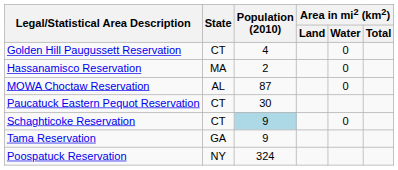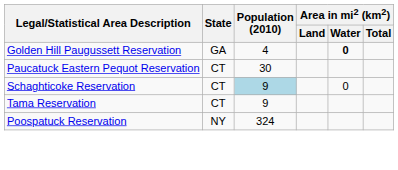 <table class="wikitable sortable" style="text-align: center;">
 <tr>
 <th rowspan="2">Legal/Statistical Area Description</th>
 <th rowspan="2">State</th>
 <th rowspan="2">Population<br>(2010)</th>
 <th colspan="3">Area in mi<sup>2</sup> (km<sup>2</sup>)</th>
 </tr>
 <tr>
 <th>Land</th>
 <th>Water</th>
 <th>Total</th>
 </tr>
 <tr>
 <td align=left><a href='#'>Golden Hill Paugussett Reservation</a></td>
-<td>CT</td>
+<td>GA</td>
 <td>4</td>
 <td></td>
-<td>0</td>
-<td></td>
-</tr>
-<tr>
-<td align=left><a href='#'>Hassanamisco Reservation</a></td>
-<td>MA</td>
-<td>2</td>
-<td></td>
-<td>0</td>
-<td></td>
-</tr>
-<tr>
-<td align=left><a href='#'>MOWA Choctaw Reservation</a></td>
-<td>AL</td>
-<td>87</td>
-<td></td>
-<td>0</td>
+<td><strong>0</strong></td>
 <td></td>
 </tr>
 <tr>
 <td align=left><a href='#'>Paucatuck Eastern Pequot Reservation</a></td>
 <td>CT</td>
 <td>30</td>
 <td></td>
 <td></td>
 <td></td>
 </tr>
 <tr>
 <td align=left><a href='#'>Schaghticoke Reservation</a></td>
 <td>CT</td>
 <td style="background: lightblue;">9</td>
 <td></td>
 <td>0</td>
 <td></td>
 </tr>
 <tr>
 <td align=left><a href='#'>Tama Reservation</a></td>
-<td>GA</td>
+<td>CT</td>
 <td>9</td>
 <td></td>
 <td></td>
 <td></td>
 </tr>
 <tr>
 <td align=left><a href='#'>Poospatuck Reservation</a></td>
 <td>NY</td>
 <td>324</td>
 <td></td>
 <td></td>
 <td></td>
 </tr>
 </table>
